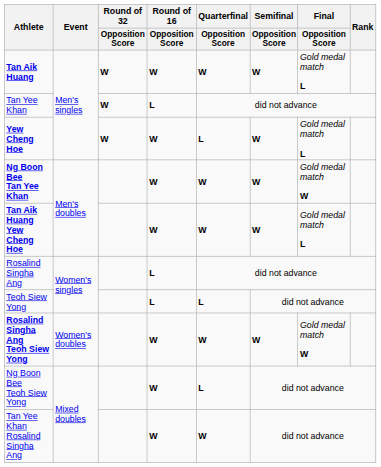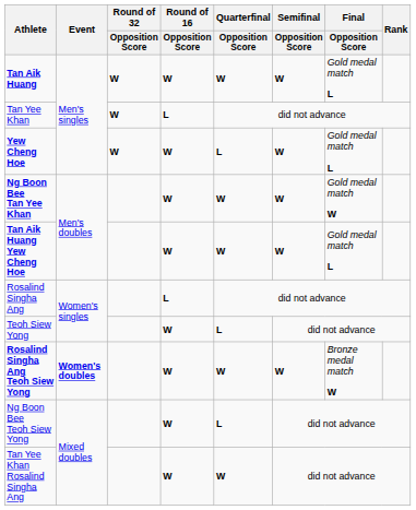 <table class="wikitable" style="font-size:90%">
 <tr>
 <th rowspan=2>Athlete</th>
 <th rowspan=2>Event</th>
 <th>Round of 32</th>
 <th>Round of 16</th>
 <th>Quarterfinal</th>
 <th>Semifinal</th>
 <th>Final</th>
 <th rowspan=2>Rank</th>
 </tr>
 <tr style="font-size:95%">
 <th>Opposition<br>Score</th>
 <th>Opposition<br>Score</th>
 <th>Opposition<br>Score</th>
 <th>Opposition<br>Score</th>
 <th>Opposition<br>Score</th>
 </tr>
 <tr>
 <td><strong><a href='#'>Tan Aik Huang</a></strong></td>
 <td rowspan=3><a href='#'>Men's singles</a></td>
 <td><strong>W</strong></td>
 <td><strong>W</strong></td>
 <td><strong>W</strong></td>
 <td><strong>W</strong></td>
 <td><em>Gold medal match</em><br><br><strong>L</strong></td>
 <td align=center></td>
 </tr>
 <tr>
 <td><a href='#'>Tan Yee Khan</a></td>
 <td><strong>W</strong></td>
 <td><strong>L</strong></td>
 <td align=center colspan=4>did not advance</td>
 </tr>
 <tr>
 <td><strong><a href='#'>Yew Cheng Hoe</a></strong></td>
 <td><strong>W</strong></td>
 <td><strong>W</strong></td>
 <td><strong>L</strong></td>
 <td><strong>W</strong></td>
 <td><em>Gold medal match</em><br><br><strong>L</strong></td>
 <td align=center></td>
 </tr>
 <tr>
 <td><strong><a href='#'>Ng Boon Bee</a><br><a href='#'>Tan Yee Khan</a></strong></td>
 <td rowspan=2><a href='#'>Men's doubles</a></td>
 <td></td>
 <td><strong>W</strong></td>
 <td><strong>W</strong></td>
 <td><strong>W</strong></td>
 <td><em>Gold medal match</em><br><br><strong>W</strong></td>
 <td align=center></td>
 </tr>
 <tr>
 <td><strong><a href='#'>Tan Aik Huang</a><br><a href='#'>Yew Cheng Hoe</a></strong></td>
 <td></td>
 <td><strong>W</strong></td>
 <td><strong>W</strong></td>
 <td><strong>W</strong></td>
 <td><em>Gold medal match</em><br><br><strong>L</strong></td>
 <td align=center></td>
 </tr>
 <tr>
 <td><a href='#'>Rosalind Singha Ang</a></td>
 <td rowspan=2><a href='#'>Women's singles</a></td>
 <td></td>
 <td><strong>L</strong></td>
 <td align=center colspan=4>did not advance</td>
 </tr>
 <tr>
 <td><a href='#'>Teoh Siew Yong</a></td>
 <td></td>
-<td><strong>L</strong></td>
+<td><strong>W</strong></td>
 <td><strong>L</strong></td>
 <td align=center colspan=3>did not advance</td>
 </tr>
 <tr>
 <td><strong><a href='#'>Rosalind Singha Ang</a><br><a href='#'>Teoh Siew Yong</a></strong></td>
-<td><a href='#'>Women's doubles</a></td>
+<td><strong><a href='#'>Women's doubles</a></strong></td>
 <td></td>
 <td><strong>W</strong></td>
 <td><strong>W</strong></td>
 <td><strong>W</strong></td>
-<td><em>Gold medal match</em><br><br><strong>W</strong></td>
+<td><em>Bronze medal match</em><br><br><strong>W</strong></td>
 <td align=center></td>
 </tr>
 <tr>
 <td><a href='#'>Ng Boon Bee</a><br><a href='#'>Teoh Siew Yong</a></td>
 <td rowspan=2><a href='#'>Mixed doubles</a></td>
 <td></td>
 <td><strong>W</strong></td>
 <td><strong>L</strong></td>
 <td align=center colspan=3>did not advance</td>
 </tr>
 <tr>
 <td><a href='#'>Tan Yee Khan</a><br><a href='#'>Rosalind Singha Ang</a></td>
 <td></td>
 <td><strong>W</strong></td>
 <td><strong>W</strong></td>
 <td align=center colspan=3>did not advance</td>
 </tr>
 </table>
